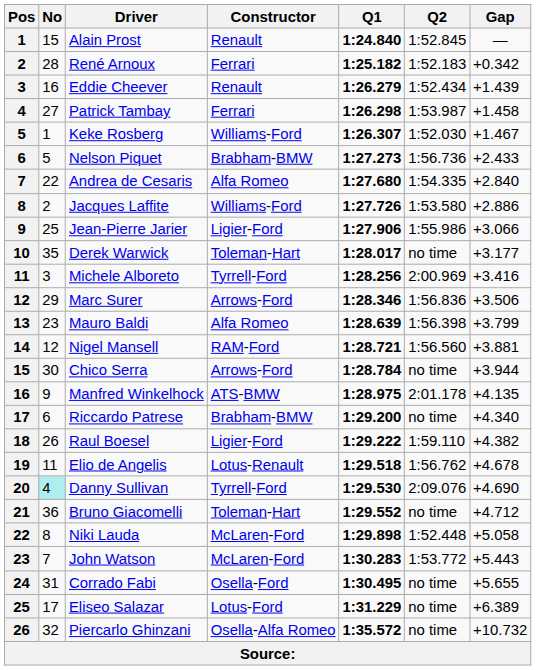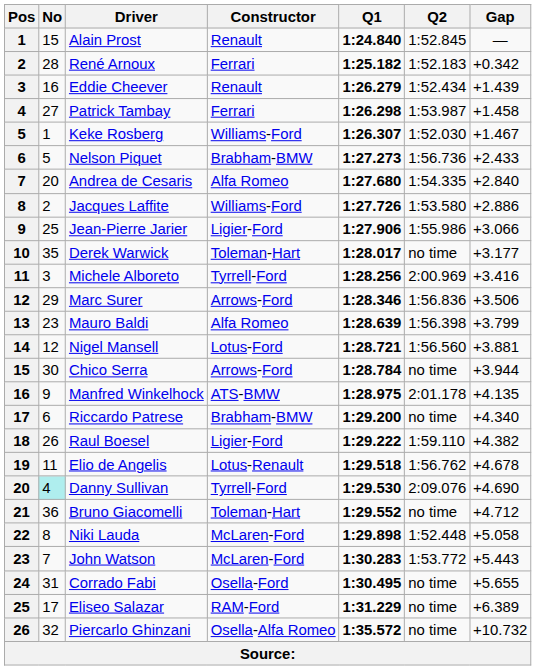 <table class="wikitable sortable" style="font-size: 95%">
 <tr>
 <th>Pos</th>
 <th>No</th>
 <th>Driver</th>
 <th>Constructor</th>
 <th>Q1</th>
 <th>Q2</th>
 <th>Gap</th>
 </tr>
 <tr>
 <th>1</th>
 <td>15</td>
 <td> <a href='#'>Alain Prost</a></td>
 <td><a href='#'>Renault</a></td>
 <td><strong>1:24.840</strong></td>
 <td>1:52.845</td>
 <td style="text-align: center">—</td>
 </tr>
 <tr>
 <th>2</th>
 <td>28</td>
 <td> <a href='#'>René Arnoux</a></td>
 <td><a href='#'>Ferrari</a></td>
 <td><strong>1:25.182</strong></td>
 <td>1:52.183</td>
 <td>+0.342</td>
 </tr>
 <tr>
 <th>3</th>
 <td>16</td>
 <td> <a href='#'>Eddie Cheever</a></td>
 <td><a href='#'>Renault</a></td>
 <td><strong>1:26.279</strong></td>
 <td>1:52.434</td>
 <td>+1.439</td>
 </tr>
 <tr>
 <th>4</th>
 <td>27</td>
 <td> <a href='#'>Patrick Tambay</a></td>
 <td><a href='#'>Ferrari</a></td>
 <td><strong>1:26.298</strong></td>
 <td>1:53.987</td>
 <td>+1.458</td>
 </tr>
 <tr>
 <th>5</th>
 <td>1</td>
 <td> <a href='#'>Keke Rosberg</a></td>
 <td><a href='#'>Williams</a>-<a href='#'>Ford</a></td>
 <td><strong>1:26.307</strong></td>
 <td>1:52.030</td>
 <td>+1.467</td>
 </tr>
 <tr>
 <th>6</th>
 <td>5</td>
 <td> <a href='#'>Nelson Piquet</a></td>
 <td><a href='#'>Brabham</a>-<a href='#'>BMW</a></td>
 <td><strong>1:27.273</strong></td>
 <td>1:56.736</td>
 <td>+2.433</td>
 </tr>
 <tr>
 <th>7</th>
-<td>22</td>
+<td>20</td>
 <td> <a href='#'>Andrea de Cesaris</a></td>
 <td><a href='#'>Alfa Romeo</a></td>
 <td><strong>1:27.680</strong></td>
 <td>1:54.335</td>
 <td>+2.840</td>
 </tr>
 <tr>
 <th>8</th>
 <td>2</td>
 <td> <a href='#'>Jacques Laffite</a></td>
 <td><a href='#'>Williams</a>-<a href='#'>Ford</a></td>
 <td><strong>1:27.726</strong></td>
 <td>1:53.580</td>
 <td>+2.886</td>
 </tr>
 <tr>
 <th>9</th>
 <td>25</td>
 <td> <a href='#'>Jean-Pierre Jarier</a></td>
 <td><a href='#'>Ligier</a>-<a href='#'>Ford</a></td>
 <td><strong>1:27.906</strong></td>
 <td>1:55.986</td>
 <td>+3.066</td>
 </tr>
 <tr>
 <th>10</th>
 <td>35</td>
 <td> <a href='#'>Derek Warwick</a></td>
 <td><a href='#'>Toleman</a>-<a href='#'>Hart</a></td>
 <td><strong>1:28.017</strong></td>
 <td>no time</td>
 <td>+3.177</td>
 </tr>
 <tr>
 <th>11</th>
 <td>3</td>
 <td> <a href='#'>Michele Alboreto</a></td>
 <td><a href='#'>Tyrrell</a>-<a href='#'>Ford</a></td>
 <td><strong>1:28.256</strong></td>
 <td>2:00.969</td>
 <td>+3.416</td>
 </tr>
 <tr>
 <th>12</th>
 <td>29</td>
 <td> <a href='#'>Marc Surer</a></td>
 <td><a href='#'>Arrows</a>-<a href='#'>Ford</a></td>
 <td><strong>1:28.346</strong></td>
 <td>1:56.836</td>
 <td>+3.506</td>
 </tr>
 <tr>
 <th>13</th>
 <td>23</td>
 <td> <a href='#'>Mauro Baldi</a></td>
 <td><a href='#'>Alfa Romeo</a></td>
 <td><strong>1:28.639</strong></td>
 <td>1:56.398</td>
 <td>+3.799</td>
 </tr>
 <tr>
 <th>14</th>
 <td>12</td>
 <td> <a href='#'>Nigel Mansell</a></td>
-<td><a href='#'>RAM</a>-<a href='#'>Ford</a></td>
+<td><a href='#'>Lotus</a>-<a href='#'>Ford</a></td>
 <td><strong>1:28.721</strong></td>
 <td>1:56.560</td>
 <td>+3.881</td>
 </tr>
 <tr>
 <th>15</th>
 <td>30</td>
 <td> <a href='#'>Chico Serra</a></td>
 <td><a href='#'>Arrows</a>-<a href='#'>Ford</a></td>
 <td><strong>1:28.784</strong></td>
 <td>no time</td>
 <td>+3.944</td>
 </tr>
 <tr>
 <th>16</th>
 <td>9</td>
 <td> <a href='#'>Manfred Winkelhock</a></td>
 <td><a href='#'>ATS</a>-<a href='#'>BMW</a></td>
 <td><strong>1:28.975</strong></td>
 <td>2:01.178</td>
 <td>+4.135</td>
 </tr>
 <tr>
 <th>17</th>
 <td>6</td>
 <td> <a href='#'>Riccardo Patrese</a></td>
 <td><a href='#'>Brabham</a>-<a href='#'>BMW</a></td>
 <td><strong>1:29.200</strong></td>
 <td>no time</td>
 <td>+4.340</td>
 </tr>
 <tr>
 <th>18</th>
 <td>26</td>
 <td> <a href='#'>Raul Boesel</a></td>
 <td><a href='#'>Ligier</a>-<a href='#'>Ford</a></td>
 <td><strong>1:29.222</strong></td>
 <td>1:59.110</td>
 <td>+4.382</td>
 </tr>
 <tr>
 <th>19</th>
 <td>11</td>
 <td> <a href='#'>Elio de Angelis</a></td>
 <td><a href='#'>Lotus</a>-<a href='#'>Renault</a></td>
 <td><strong>1:29.518</strong></td>
 <td>1:56.762</td>
 <td>+4.678</td>
 </tr>
 <tr>
 <th>20</th>
 <td style="background: paleturquoise;">4</td>
 <td> <a href='#'>Danny Sullivan</a></td>
 <td><a href='#'>Tyrrell</a>-<a href='#'>Ford</a></td>
 <td><strong>1:29.530</strong></td>
 <td>2:09.076</td>
 <td>+4.690</td>
 </tr>
 <tr>
 <th>21</th>
 <td>36</td>
 <td> <a href='#'>Bruno Giacomelli</a></td>
 <td><a href='#'>Toleman</a>-<a href='#'>Hart</a></td>
 <td><strong>1:29.552</strong></td>
 <td>no time</td>
 <td>+4.712</td>
 </tr>
 <tr>
 <th>22</th>
 <td>8</td>
 <td> <a href='#'>Niki Lauda</a></td>
 <td><a href='#'>McLaren</a>-<a href='#'>Ford</a></td>
 <td><strong>1:29.898</strong></td>
 <td>1:52.448</td>
 <td>+5.058</td>
 </tr>
 <tr>
 <th>23</th>
 <td>7</td>
 <td> <a href='#'>John Watson</a></td>
 <td><a href='#'>McLaren</a>-<a href='#'>Ford</a></td>
 <td><strong>1:30.283</strong></td>
 <td>1:53.772</td>
 <td>+5.443</td>
 </tr>
 <tr>
 <th>24</th>
 <td>31</td>
 <td> <a href='#'>Corrado Fabi</a></td>
 <td><a href='#'>Osella</a>-<a href='#'>Ford</a></td>
 <td><strong>1:30.495</strong></td>
 <td>no time</td>
 <td>+5.655</td>
 </tr>
 <tr>
 <th>25</th>
 <td>17</td>
 <td> <a href='#'>Eliseo Salazar</a></td>
-<td><a href='#'>Lotus</a>-<a href='#'>Ford</a></td>
+<td><a href='#'>RAM</a>-<a href='#'>Ford</a></td>
 <td><strong>1:31.229</strong></td>
 <td>no time</td>
 <td>+6.389</td>
 </tr>
 <tr>
 <th>26</th>
 <td>32</td>
 <td> <a href='#'>Piercarlo Ghinzani</a></td>
 <td><a href='#'>Osella</a>-<a href='#'>Alfa Romeo</a></td>
 <td><strong>1:35.572</strong></td>
 <td>no time</td>
 <td>+10.732</td>
 </tr>
 <tr>
 <th colspan="7" style="text-align: center">Source: </th>
 </tr>
 </table>
